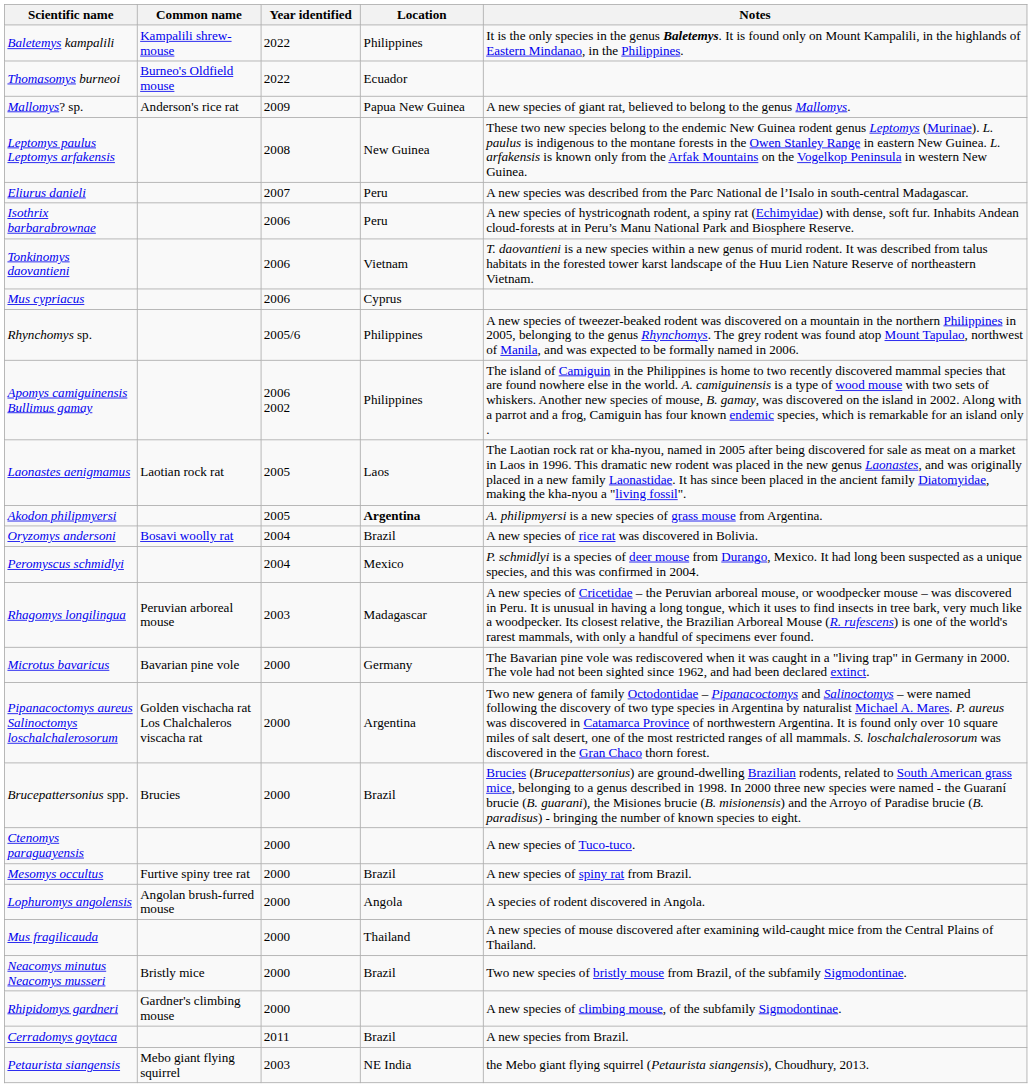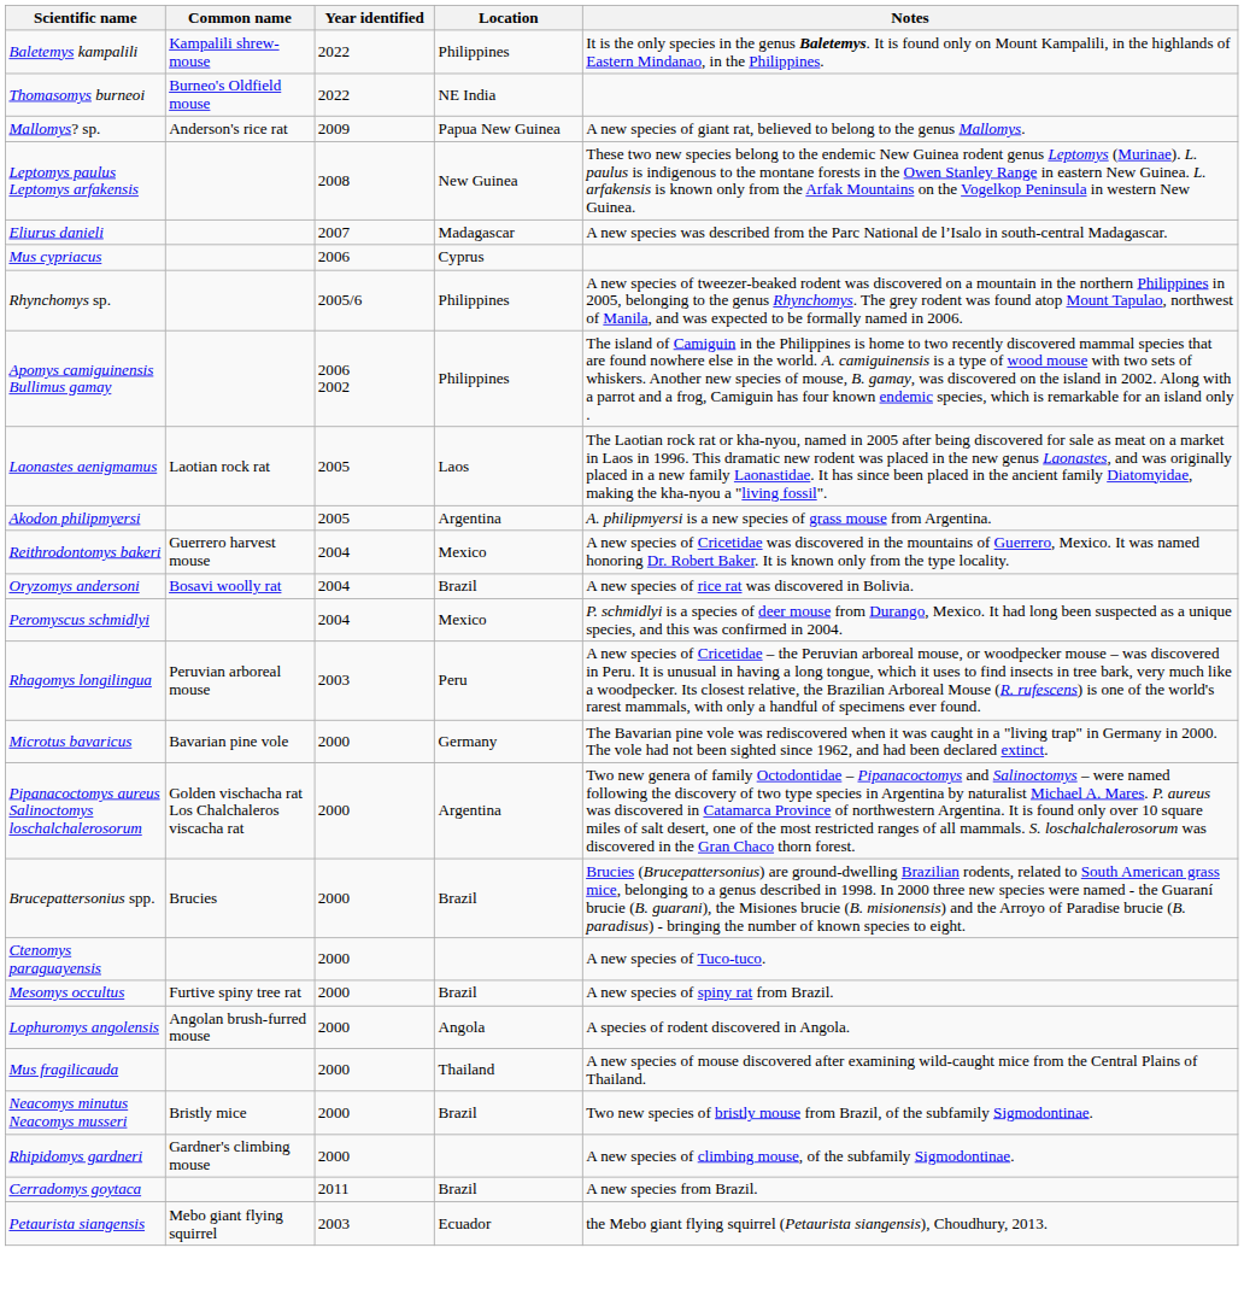 <table class="wikitable sortable" style="text-align: left;">
 <tr>
 <th style="width:10em;">Scientific name</th>
 <th style="width:10em;">Common name</th>
 <th style="width:8em;">Year identified</th>
 <th style="width:10em;">Location</th>
 <th style="width:50em;">Notes</th>
 </tr>
 <tr>
 <td><em><a href='#'>Baletemys</a> kampalili</em></td>
 <td><a href='#'>Kampalili shrew-mouse</a></td>
 <td>2022</td>
 <td>Philippines</td>
 <td>It is the only species in the genus <strong><em>Baletemys</em></strong>. It is found only on Mount Kampalili, in the highlands of <a href='#'>Eastern Mindanao</a>, in the <a href='#'>Philippines</a>.</td>
 </tr>
 <tr>
 <td><em><a href='#'>Thomasomys</a> burneoi</em></td>
 <td><a href='#'>Burneo's Oldfield mouse</a></td>
 <td>2022</td>
-<td>Ecuador</td>
+<td>NE India</td>
 <td></td>
 </tr>
 <tr>
 <td><em><a href='#'>Mallomys</a></em>? sp.</td>
 <td>Anderson's rice rat</td>
 <td>2009</td>
 <td>Papua New Guinea</td>
 <td>A new species of giant rat, believed to belong to the genus <em><a href='#'>Mallomys</a></em>.</td>
 </tr>
 <tr>
 <td><em><a href='#'>Leptomys paulus</a></em> <br> <em><a href='#'>Leptomys arfakensis</a></em></td>
 <td></td>
 <td>2008</td>
 <td>New Guinea</td>
 <td>These two new species belong to the endemic New Guinea rodent genus <em><a href='#'>Leptomys</a></em> (<a href='#'>Murinae</a>). <em>L. paulus</em> is indigenous to the montane forests in the <a href='#'>Owen Stanley Range</a> in eastern New Guinea. <em>L. arfakensis</em> is known only from the <a href='#'>Arfak Mountains</a> on the <a href='#'>Vogelkop Peninsula</a> in western New Guinea.</td>
 </tr>
 <tr>
 <td><em><a href='#'>Eliurus danieli</a></em></td>
 <td></td>
 <td>2007</td>
-<td>Peru</td>
+<td>Madagascar</td>
 <td>A new species was described from the Parc National de l’Isalo in south-central Madagascar.</td>
-</tr>
-<tr>
-<td><em><a href='#'>Isothrix barbarabrownae</a></em></td>
-<td></td>
-<td>2006</td>
-<td>Peru</td>
-<td>A new species of hystricognath rodent, a spiny rat (<a href='#'>Echimyidae</a>) with dense, soft fur. Inhabits Andean cloud-forests at  in Peru’s Manu National Park and Biosphere Reserve.</td>
-</tr>
-<tr>
-<td><em><a href='#'>Tonkinomys daovantieni</a></em></td>
-<td></td>
-<td>2006</td>
-<td>Vietnam</td>
-<td><em>T. daovantieni</em> is a new species within a new genus of murid rodent. It was described from talus habitats in the forested tower karst landscape of the Huu Lien Nature Reserve of northeastern Vietnam.</td>
 </tr>
 <tr>
 <td><em><a href='#'>Mus cypriacus</a></em></td>
 <td></td>
 <td>2006</td>
 <td>Cyprus</td>
 <td></td>
 </tr>
 <tr>
 <td><em>Rhynchomys</em> sp.</td>
 <td></td>
 <td>2005/6</td>
 <td>Philippines</td>
 <td>A new species of tweezer-beaked rodent was discovered on a mountain in the northern <a href='#'>Philippines</a> in 2005, belonging to the genus <em><a href='#'>Rhynchomys</a></em>. The grey rodent was found atop <a href='#'>Mount Tapulao</a>, northwest of <a href='#'>Manila</a>, and was expected to be formally named in 2006.</td>
 </tr>
 <tr>
 <td><em><a href='#'>Apomys camiguinensis</a></em> <br> <em><a href='#'>Bullimus gamay</a></em></td>
 <td></td>
 <td>2006 <br> 2002</td>
 <td>Philippines</td>
 <td>The island of <a href='#'>Camiguin</a> in the Philippines is home to two recently discovered mammal species that are found nowhere else in the world. <em>A. camiguinensis</em> is a type of <a href='#'>wood mouse</a> with two sets of whiskers. Another new species of mouse, <em>B. gamay</em>, was discovered on the island in 2002. Along with a parrot and a frog, Camiguin has four known <a href='#'>endemic</a> species, which is remarkable for an island only .</td>
 </tr>
 <tr>
 <td><em><a href='#'>Laonastes aenigmamus</a></em></td>
 <td>Laotian rock rat</td>
 <td>2005</td>
 <td>Laos</td>
 <td>The Laotian rock rat or kha-nyou, named in 2005 after being discovered for sale as meat on a market in Laos in 1996. This dramatic new rodent was placed in the new genus <em><a href='#'>Laonastes</a></em>, and was originally placed in a new family <a href='#'>Laonastidae</a>. It has since been placed in the ancient family <a href='#'>Diatomyidae</a>, making the kha-nyou a "<a href='#'>living fossil</a>".</td>
 </tr>
 <tr>
 <td><em><a href='#'>Akodon philipmyersi</a></em></td>
 <td></td>
 <td>2005</td>
-<td><strong>Argentina</strong></td>
+<td>Argentina</td>
 <td><em>A. philipmyersi</em> is a new species of <a href='#'>grass mouse</a> from Argentina.</td>
+</tr>
+<tr>
+<td><em><a href='#'>Reithrodontomys bakeri</a></em></td>
+<td>Guerrero harvest mouse</td>
+<td>2004</td>
+<td>Mexico</td>
+<td>A new species of <a href='#'>Cricetidae</a> was discovered in the mountains of <a href='#'>Guerrero</a>, Mexico. It was named honoring <a href='#'>Dr. Robert Baker</a>. It is known only from the type locality.</td>
 </tr>
 <tr>
 <td><em><a href='#'>Oryzomys andersoni</a></em></td>
 <td><a href='#'>Bosavi woolly rat</a></td>
 <td>2004</td>
 <td>Brazil</td>
 <td>A new species of <a href='#'>rice rat</a> was discovered in Bolivia.</td>
 </tr>
 <tr>
 <td><em><a href='#'>Peromyscus schmidlyi</a></em></td>
 <td></td>
 <td>2004</td>
 <td>Mexico</td>
 <td><em>P. schmidlyi</em> is a species of <a href='#'>deer mouse</a> from <a href='#'>Durango</a>, Mexico. It had long been suspected as a unique species, and this was confirmed in 2004.</td>
 </tr>
 <tr>
 <td><em><a href='#'>Rhagomys longilingua</a></em></td>
 <td>Peruvian arboreal mouse</td>
 <td>2003</td>
-<td>Madagascar</td>
+<td>Peru</td>
 <td>A new species of <a href='#'>Cricetidae</a> – the Peruvian arboreal mouse, or woodpecker mouse – was discovered in Peru. It is unusual in having a long tongue, which it uses to find insects in tree bark, very much like a woodpecker. Its closest relative, the Brazilian Arboreal Mouse (<em><a href='#'>R. rufescens</a></em>) is one of the world's rarest mammals, with only a handful of specimens ever found.</td>
 </tr>
 <tr>
 <td><em><a href='#'>Microtus bavaricus</a></em></td>
 <td>Bavarian pine vole</td>
 <td>2000</td>
 <td>Germany</td>
 <td>The Bavarian pine vole was rediscovered when it was caught in a "living trap" in Germany in 2000. The vole had not been sighted since 1962, and had been declared <a href='#'>extinct</a>.</td>
 </tr>
 <tr>
 <td><em><a href='#'>Pipanacoctomys aureus</a></em> <br> <em><a href='#'>Salinoctomys loschalchalerosorum</a></em></td>
 <td>Golden vischacha rat <br> Los Chalchaleros viscacha rat</td>
 <td>2000</td>
 <td>Argentina</td>
 <td>Two new genera of family <a href='#'>Octodontidae</a> – <em><a href='#'>Pipanacoctomys</a></em> and <em><a href='#'>Salinoctomys</a></em> – were named following the discovery of two type species in Argentina by naturalist <a href='#'>Michael A. Mares</a>. <em>P. aureus</em> was discovered in <a href='#'>Catamarca Province</a> of northwestern Argentina. It is found only over 10 square miles of salt desert, one of the most restricted ranges of all mammals. <em>S. loschalchalerosorum</em> was discovered in the <a href='#'>Gran Chaco</a> thorn forest.</td>
 </tr>
 <tr>
 <td><em>Brucepattersonius</em> spp.</td>
 <td>Brucies</td>
 <td>2000</td>
 <td>Brazil</td>
 <td><a href='#'>Brucies</a> (<em>Brucepattersonius</em>) are ground-dwelling <a href='#'>Brazilian</a> rodents, related to <a href='#'>South American grass mice</a>, belonging to a genus described in 1998. In 2000 three new species were named - the Guaraní brucie (<em>B. guarani</em>), the Misiones brucie (<em>B. misionensis</em>) and the Arroyo of Paradise brucie (<em>B. paradisus</em>) - bringing the number of known species to eight.</td>
 </tr>
 <tr>
 <td><em><a href='#'>Ctenomys paraguayensis</a></em></td>
 <td></td>
 <td>2000</td>
 <td></td>
 <td>A new species of <a href='#'>Tuco-tuco</a>.</td>
 </tr>
 <tr>
 <td><em><a href='#'>Mesomys occultus</a></em></td>
 <td>Furtive spiny tree rat</td>
 <td>2000</td>
 <td>Brazil</td>
 <td>A new species of <a href='#'>spiny rat</a> from Brazil.</td>
 </tr>
 <tr>
 <td><em><a href='#'>Lophuromys angolensis</a></em></td>
 <td>Angolan brush-furred mouse</td>
 <td>2000</td>
 <td>Angola</td>
 <td>A species of rodent discovered in Angola.</td>
 </tr>
 <tr>
 <td><em><a href='#'>Mus fragilicauda</a></em></td>
 <td></td>
 <td>2000</td>
 <td>Thailand</td>
 <td>A new species of mouse discovered after examining wild-caught mice from the Central Plains of Thailand.</td>
 </tr>
 <tr>
 <td><em><a href='#'>Neacomys minutus</a></em> <br> <em><a href='#'>Neacomys musseri</a></em></td>
 <td>Bristly mice</td>
 <td>2000</td>
 <td>Brazil</td>
 <td>Two new species of <a href='#'>bristly mouse</a> from Brazil, of the subfamily <a href='#'>Sigmodontinae</a>.</td>
 </tr>
 <tr>
 <td><em><a href='#'>Rhipidomys gardneri</a></em></td>
 <td>Gardner's climbing mouse</td>
 <td>2000</td>
 <td></td>
 <td>A new species of <a href='#'>climbing mouse</a>, of the subfamily <a href='#'>Sigmodontinae</a>.</td>
 </tr>
 <tr>
 <td><em><a href='#'>Cerradomys goytaca</a></em></td>
 <td></td>
 <td>2011</td>
 <td>Brazil</td>
 <td>A new species from Brazil.</td>
 </tr>
 <tr>
 <td><em><a href='#'>Petaurista siangensis</a></em></td>
 <td>Mebo giant flying squirrel</td>
 <td>2003</td>
-<td>NE India</td>
+<td>Ecuador</td>
 <td>the Mebo giant flying squirrel (<em>Petaurista siangensis</em>), Choudhury, 2013.</td>
 </tr>
 </table>
